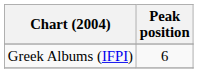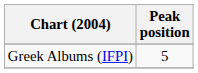 <table class="wikitable sortable">
 <tr>
 <th>Chart (2004)</th>
 <th>Peak<br>position</th>
 </tr>
 <tr>
 </tr>
 <tr>
 </tr>
 <tr>
 </tr>
 <tr>
 </tr>
 <tr>
 <td>Greek Albums (<a href='#'>IFPI</a>)</td>
-<td style="text-align:center;">6</td>
+<td style="text-align:center;">5</td>
 </tr>
 <tr>
 </tr>
 <tr>
 </tr>
 </table>
